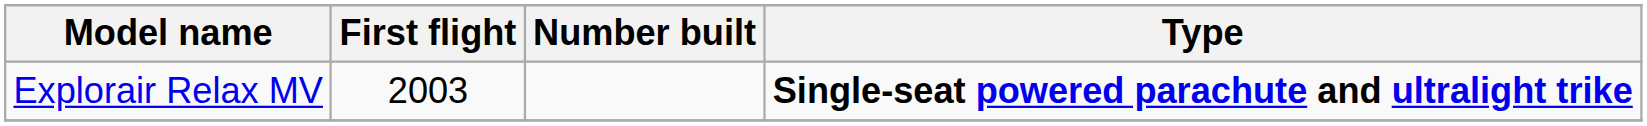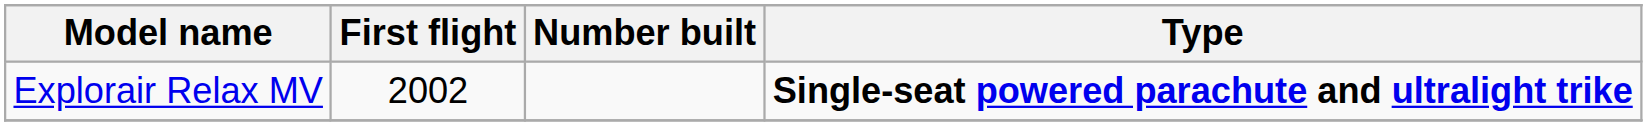 <table class="wikitable" align=center>
 <tr>
 </tr>
 <tr style="background:#efefef;">
 <th>Model name</th>
 <th>First flight</th>
 <th>Number built</th>
 <th>Type</th>
 </tr>
 <tr>
 <td align=left><a href='#'>Explorair Relax MV</a></td>
-<td align=center>2003</td>
+<td align=center>2002</td>
 <td align=center></td>
 <td align=left><strong>Single-seat <a href='#'>powered parachute</a> and <a href='#'>ultralight trike</a></strong></td>
 </tr>
 <tr>
 </tr>
 </table>
